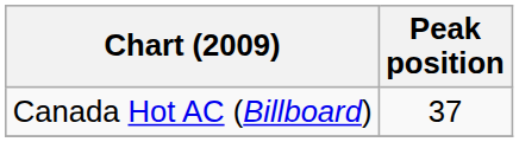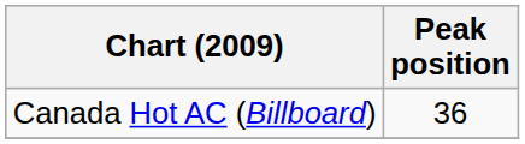 <table class="wikitable">
 <tr>
 <th>Chart (2009)</th>
 <th>Peak <br> position</th>
 </tr>
 <tr>
 <td>Canada <a href='#'>Hot AC</a> (<a href='#'><em>Billboard</em></a>)</td>
-<td align="center">37</td>
+<td align="center">36</td>
 </tr>
 <tr>
 </tr>
 </table>
